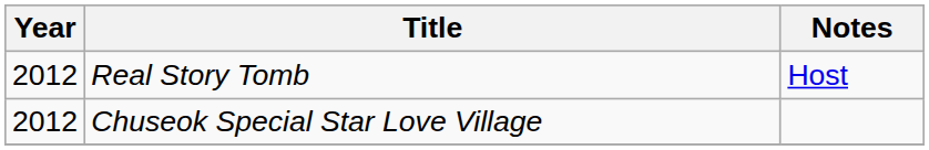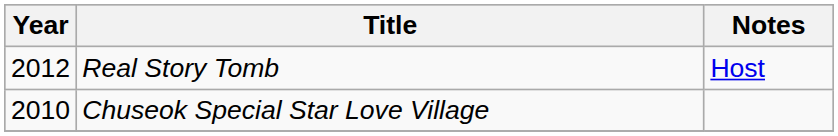 <table class="wikitable" style="width:500px">
 <tr>
 <th width=10>Year</th>
 <th>Title</th>
 <th>Notes</th>
 </tr>
 <tr>
 <td>2012</td>
 <td><em>Real Story Tomb</em></td>
 <td><a href='#'>Host</a></td>
 </tr>
 <tr>
-<td>2012</td>
+<td>2010</td>
 <td><em>Chuseok Special Star Love Village</em></td>
 <td></td>
 </tr>
 <tr>
 </tr>
 </table>
